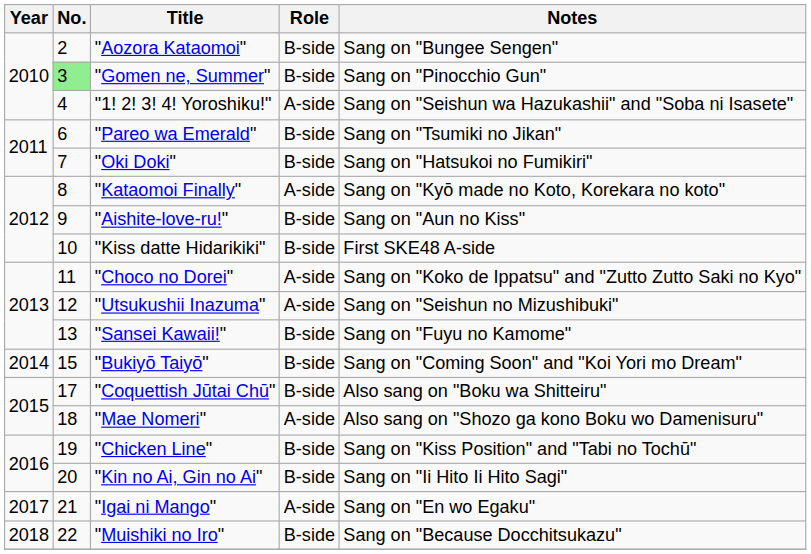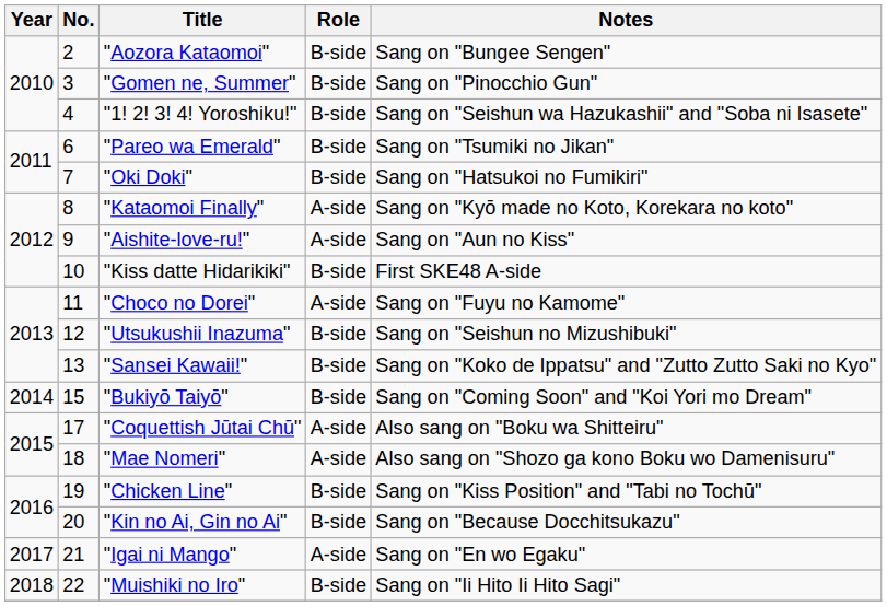 <table class="wikitable sortable">
 <tr>
 <th>Year</th>
 <th data-sort-type="number">No. </th>
 <th>Title </th>
 <th>Role </th>
 <th class="unsortable">Notes </th>
 </tr>
 <tr>
 <td rowspan="3">2010</td>
 <td>2</td>
 <td>"<a href='#'>Aozora Kataomoi</a>"</td>
 <td>B-side</td>
 <td>Sang on "Bungee Sengen"</td>
 </tr>
 <tr>
-<td style="background: lightgreen;">3</td>
+<td>3</td>
 <td>"<a href='#'>Gomen ne, Summer</a>"</td>
 <td>B-side</td>
 <td>Sang on "Pinocchio Gun"</td>
 </tr>
 <tr>
 <td>4</td>
 <td>"1! 2! 3! 4! Yoroshiku!"</td>
-<td>A-side</td>
+<td>B-side</td>
 <td>Sang on "Seishun wa Hazukashii" and "Soba ni Isasete"</td>
 </tr>
 <tr>
 <td rowspan="2">2011</td>
 <td>6</td>
 <td>"<a href='#'>Pareo wa Emerald</a>"</td>
 <td>B-side</td>
 <td>Sang on "Tsumiki no Jikan"</td>
 </tr>
 <tr>
 <td>7</td>
 <td>"<a href='#'>Oki Doki</a>"</td>
 <td>B-side</td>
 <td>Sang on "Hatsukoi no Fumikiri"</td>
 </tr>
 <tr>
 <td rowspan="3">2012</td>
 <td>8</td>
 <td>"<a href='#'>Kataomoi Finally</a>"</td>
 <td>A-side</td>
 <td>Sang on "Kyō made no Koto, Korekara no koto"</td>
 </tr>
 <tr>
 <td>9</td>
 <td>"<a href='#'>Aishite-love-ru!</a>"</td>
-<td>B-side</td>
+<td>A-side</td>
 <td>Sang on "Aun no Kiss"</td>
 </tr>
 <tr>
 <td>10</td>
 <td>"Kiss datte Hidarikiki"</td>
 <td>B-side</td>
 <td>First SKE48 A-side</td>
 </tr>
 <tr>
 <td rowspan="3">2013</td>
 <td>11</td>
 <td>"<a href='#'>Choco no Dorei</a>"</td>
 <td>A-side</td>
-<td>Sang on "Koko de Ippatsu" and "Zutto Zutto Saki no Kyo"</td>
+<td>Sang on "Fuyu no Kamome"</td>
 </tr>
 <tr>
 <td>12</td>
 <td>"<a href='#'>Utsukushii Inazuma</a>"</td>
-<td>A-side</td>
+<td>B-side</td>
 <td>Sang on "Seishun no Mizushibuki"</td>
 </tr>
 <tr>
 <td>13</td>
 <td>"<a href='#'>Sansei Kawaii!</a>"</td>
 <td>B-side</td>
-<td>Sang on "Fuyu no Kamome"</td>
+<td>Sang on "Koko de Ippatsu" and "Zutto Zutto Saki no Kyo"</td>
 </tr>
 <tr>
 <td>2014</td>
 <td>15</td>
 <td>"<a href='#'>Bukiyō Taiyō</a>"</td>
 <td>B-side</td>
 <td>Sang on "Coming Soon" and "Koi Yori mo Dream"</td>
 </tr>
 <tr>
 <td rowspan="2">2015</td>
 <td>17</td>
 <td>"<a href='#'>Coquettish Jūtai Chū</a>"</td>
-<td>B-side</td>
+<td>A-side</td>
 <td>Also sang on "Boku wa Shitteiru"</td>
 </tr>
 <tr>
 <td>18</td>
 <td>"<a href='#'>Mae Nomeri</a>"</td>
 <td>A-side</td>
 <td>Also sang on "Shozo ga kono Boku wo Damenisuru"</td>
 </tr>
 <tr>
 <td rowspan="2">2016</td>
 <td>19</td>
 <td>"<a href='#'>Chicken Line</a>"</td>
 <td>B-side</td>
 <td>Sang on "Kiss Position" and "Tabi no Tochū"</td>
 </tr>
 <tr>
 <td>20</td>
 <td>"<a href='#'>Kin no Ai, Gin no Ai</a>"</td>
 <td>B-side</td>
-<td>Sang on "Ii Hito Ii Hito Sagi"</td>
+<td>Sang on "Because Docchitsukazu"</td>
 </tr>
 <tr>
 <td>2017</td>
 <td>21</td>
 <td>"<a href='#'>Igai ni Mango</a>"</td>
 <td>A-side</td>
 <td>Sang on "En wo Egaku"</td>
 </tr>
 <tr>
 <td>2018</td>
 <td>22</td>
 <td>"<a href='#'>Muishiki no Iro</a>"</td>
 <td>B-side</td>
-<td>Sang on "Because Docchitsukazu"</td>
+<td>Sang on "Ii Hito Ii Hito Sagi"</td>
 </tr>
 <tr>
 </tr>
 </table>
